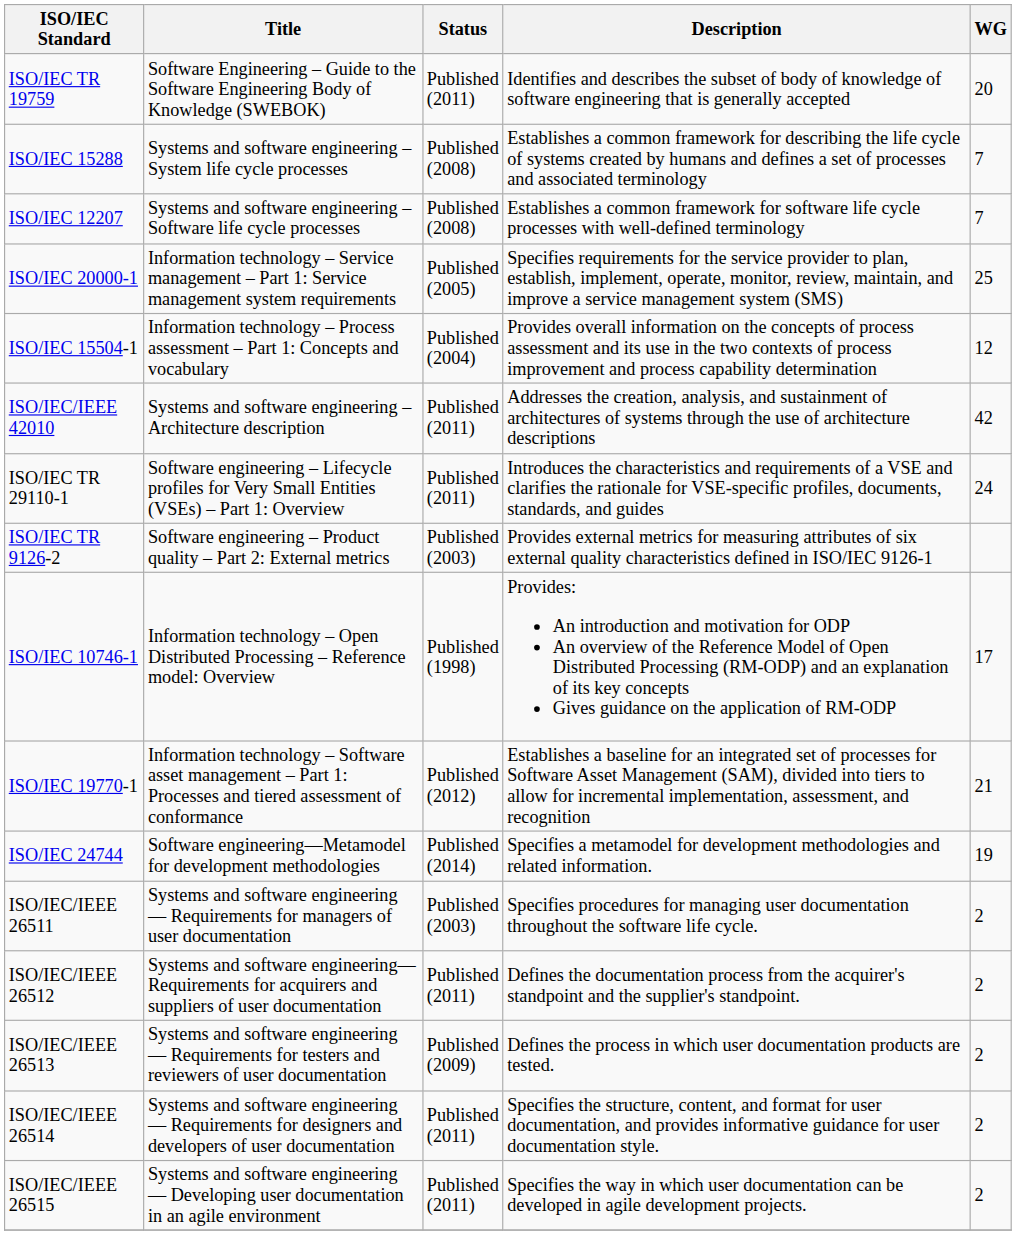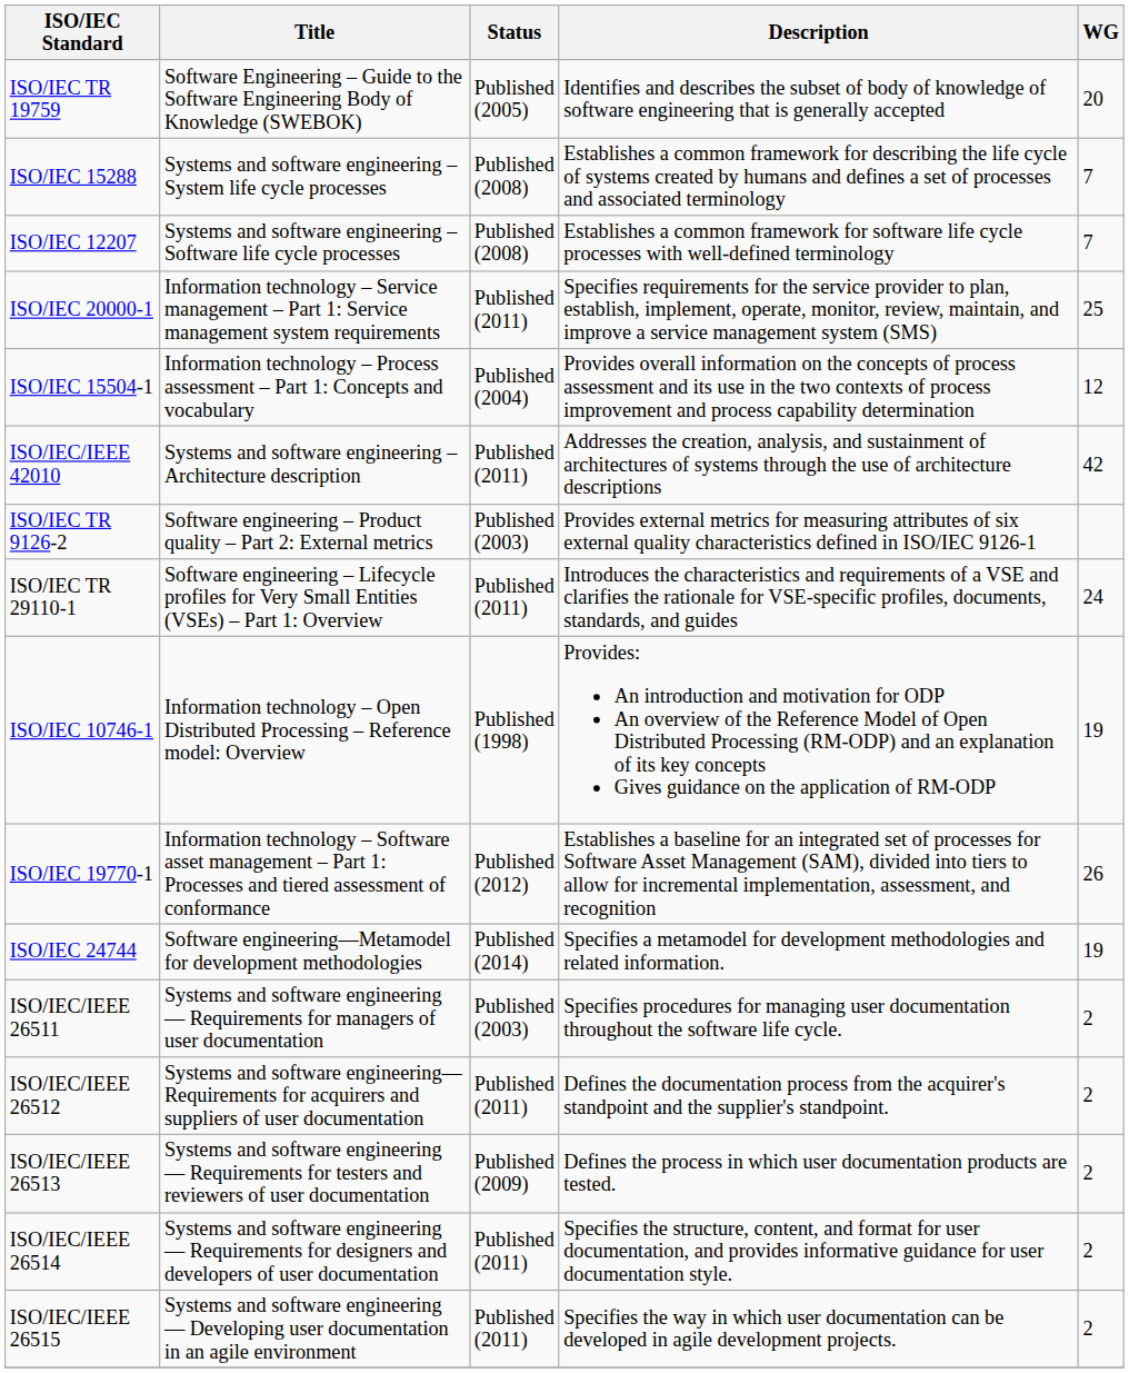 <table class="wikitable sortable" width="100%">
 <tr>
 <th data-sort-type="number" width="14%">ISO/IEC Standard</th>
 <th width="29%">Title</th>
 <th width="6%">Status</th>
 <th width="49%">Description</th>
 <th data-sort-type="number" width= "2%">WG</th>
 </tr>
 <tr>
 <td data-sort-value="19759"><a href='#'>ISO/IEC TR 19759</a></td>
 <td>Software Engineering – Guide to the Software Engineering Body of Knowledge (SWEBOK)</td>
-<td>Published (2011)</td>
+<td>Published (2005)</td>
 <td>Identifies and describes the subset of body of knowledge of software engineering that is generally accepted</td>
 <td data-sort-value="20">20</td>
 </tr>
 <tr>
 <td data-sort-value="15288"><a href='#'>ISO/IEC 15288</a></td>
 <td>Systems and software engineering – System life cycle processes</td>
 <td>Published (2008)</td>
 <td>Establishes a common framework for describing the life cycle of systems created by humans and defines a set of processes and associated terminology</td>
 <td data-sort-value="07">7</td>
 </tr>
 <tr>
 <td data-sort-value="12207"><a href='#'>ISO/IEC 12207</a></td>
 <td>Systems and software engineering – Software life cycle processes</td>
 <td>Published (2008)</td>
 <td>Establishes a common framework for software life cycle processes with well-defined terminology</td>
 <td data-sort-value="07">7</td>
 </tr>
 <tr>
 <td data-sort-value="20000"><a href='#'>ISO/IEC 20000-1</a></td>
 <td>Information technology – Service management – Part 1: Service management system requirements</td>
-<td>Published (2005)</td>
+<td>Published (2011)</td>
 <td>Specifies requirements for the service provider to plan, establish, implement, operate, monitor, review, maintain, and improve a service management system (SMS)</td>
 <td data-sort-value="25">25</td>
 </tr>
 <tr>
 <td data-sort-value="15504"><a href='#'>ISO/IEC 15504</a>-1</td>
 <td>Information technology – Process assessment – Part 1: Concepts and vocabulary</td>
 <td>Published (2004)</td>
 <td>Provides overall information on the concepts of process assessment and its use in the two contexts of process improvement and process capability determination</td>
 <td data-sort-value="10">12</td>
 </tr>
 <tr>
 <td data-sort-value="42010"><a href='#'>ISO/IEC/IEEE 42010</a></td>
 <td>Systems and software engineering – Architecture description</td>
 <td>Published (2011)</td>
 <td>Addresses the creation, analysis, and sustainment of architectures of systems through the use of architecture descriptions</td>
 <td data-sort-value="42">42</td>
 </tr>
 <tr>
+<td data-sort-value="9126"><a href='#'>ISO/IEC TR 9126</a>-2</td>
+<td>Software engineering – Product quality – Part 2: External metrics</td>
+<td>Published (2003)</td>
+<td>Provides external metrics for measuring attributes of six external quality characteristics defined in ISO/IEC 9126-1</td>
+<td></td>
+</tr>
+<tr>
 <td data-sort-value="29110">ISO/IEC TR 29110-1</td>
 <td>Software engineering – Lifecycle profiles for Very Small Entities (VSEs) – Part 1: Overview</td>
 <td>Published (2011)</td>
 <td>Introduces the characteristics and requirements of a VSE and clarifies the rationale for VSE-specific profiles, documents, standards, and guides</td>
 <td data-sort-value="24">24</td>
 </tr>
 <tr>
-<td data-sort-value="9126"><a href='#'>ISO/IEC TR 9126</a>-2</td>
-<td>Software engineering – Product quality – Part 2: External metrics</td>
-<td>Published (2003)</td>
-<td>Provides external metrics for measuring attributes of six external quality characteristics defined in ISO/IEC 9126-1</td>
-<td></td>
-</tr>
-<tr>
 <td data-sort-value="10746"><a href='#'>ISO/IEC 10746-1</a></td>
 <td>Information technology – Open Distributed Processing – Reference model: Overview</td>
 <td>Published (1998)</td>
 <td>Provides:<br><ul><li>An introduction and motivation for ODP</li><li>An overview of the Reference Model of Open Distributed Processing (RM-ODP) and an explanation of its key concepts</li><li>Gives guidance on the application of RM-ODP</li></ul></td>
-<td>17</td>
+<td>19</td>
 </tr>
 <tr>
 <td data-sort-value="19770"><a href='#'>ISO/IEC 19770</a>-1</td>
 <td>Information technology – Software asset management – Part 1: Processes and tiered assessment of conformance</td>
 <td>Published (2012)</td>
 <td>Establishes a baseline for an integrated set of processes for Software Asset Management (SAM), divided into tiers to allow for incremental implementation, assessment, and recognition</td>
-<td data-sort-value="21">21</td>
+<td data-sort-value="21">26</td>
 </tr>
 <tr>
 <td data-sort-value="24744"><a href='#'>ISO/IEC 24744</a></td>
 <td>Software engineering—Metamodel for development methodologies</td>
 <td>Published (2014)</td>
 <td>Specifies a metamodel for development methodologies and related information.</td>
 <td data-sort-value="2">19</td>
 </tr>
 <tr>
 <td data-sort-value="26511">ISO/IEC/IEEE 26511</td>
 <td>Systems and software engineering — Requirements for managers of user documentation</td>
 <td>Published (2003)</td>
 <td>Specifies procedures for managing user documentation throughout the software life cycle.</td>
 <td data-sort-value="2">2</td>
 </tr>
 <tr>
 <td data-sort-value="26512">ISO/IEC/IEEE 26512</td>
 <td>Systems and software engineering—Requirements for acquirers and suppliers of user documentation</td>
 <td>Published (2011)</td>
 <td>Defines the documentation process from the acquirer's standpoint and the supplier's standpoint.</td>
 <td data-sort-value="2">2</td>
 </tr>
 <tr>
 <td data-sort-value="26513">ISO/IEC/IEEE 26513</td>
 <td>Systems and software engineering — Requirements for testers and reviewers of user documentation</td>
 <td>Published (2009)</td>
 <td>Defines the process in which user documentation products are tested.</td>
 <td data-sort-value="2">2</td>
 </tr>
 <tr>
 <td data-sort-value="26514">ISO/IEC/IEEE 26514</td>
 <td>Systems and software engineering — Requirements for designers and developers of user documentation</td>
 <td>Published (2011)</td>
 <td>Specifies the structure, content, and format for user documentation, and provides informative guidance for user documentation style.</td>
 <td data-sort-value="2">2</td>
 </tr>
 <tr>
 <td data-sort-value="26515">ISO/IEC/IEEE 26515</td>
 <td>Systems and software engineering — Developing user documentation in an agile environment</td>
 <td>Published (2011)</td>
 <td>Specifies the way in which user documentation can be developed in agile development projects.</td>
 <td data-sort-value="2">2</td>
 </tr>
 <tr |>
 </tr>
 </table>
